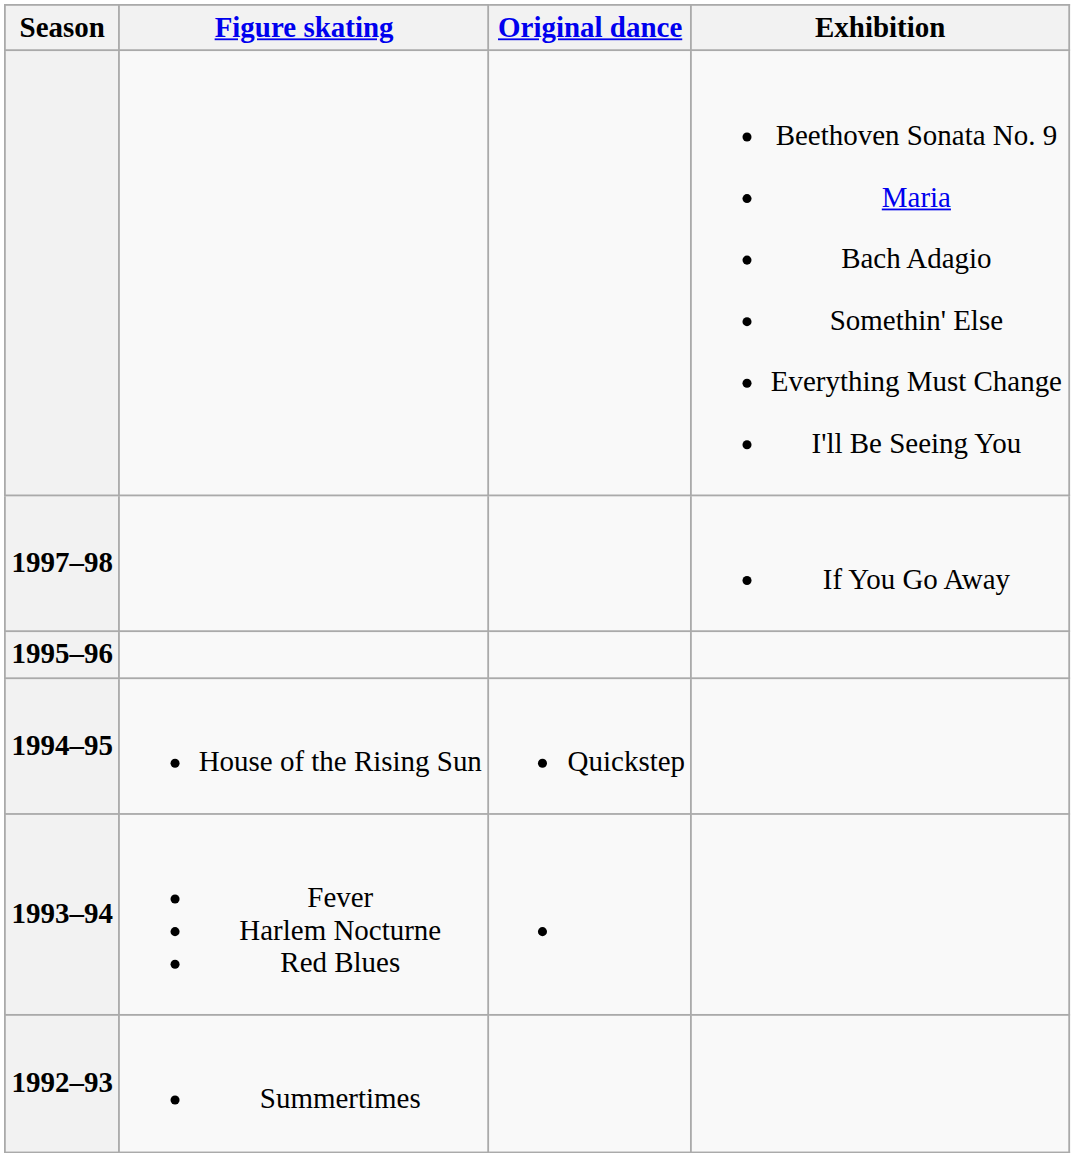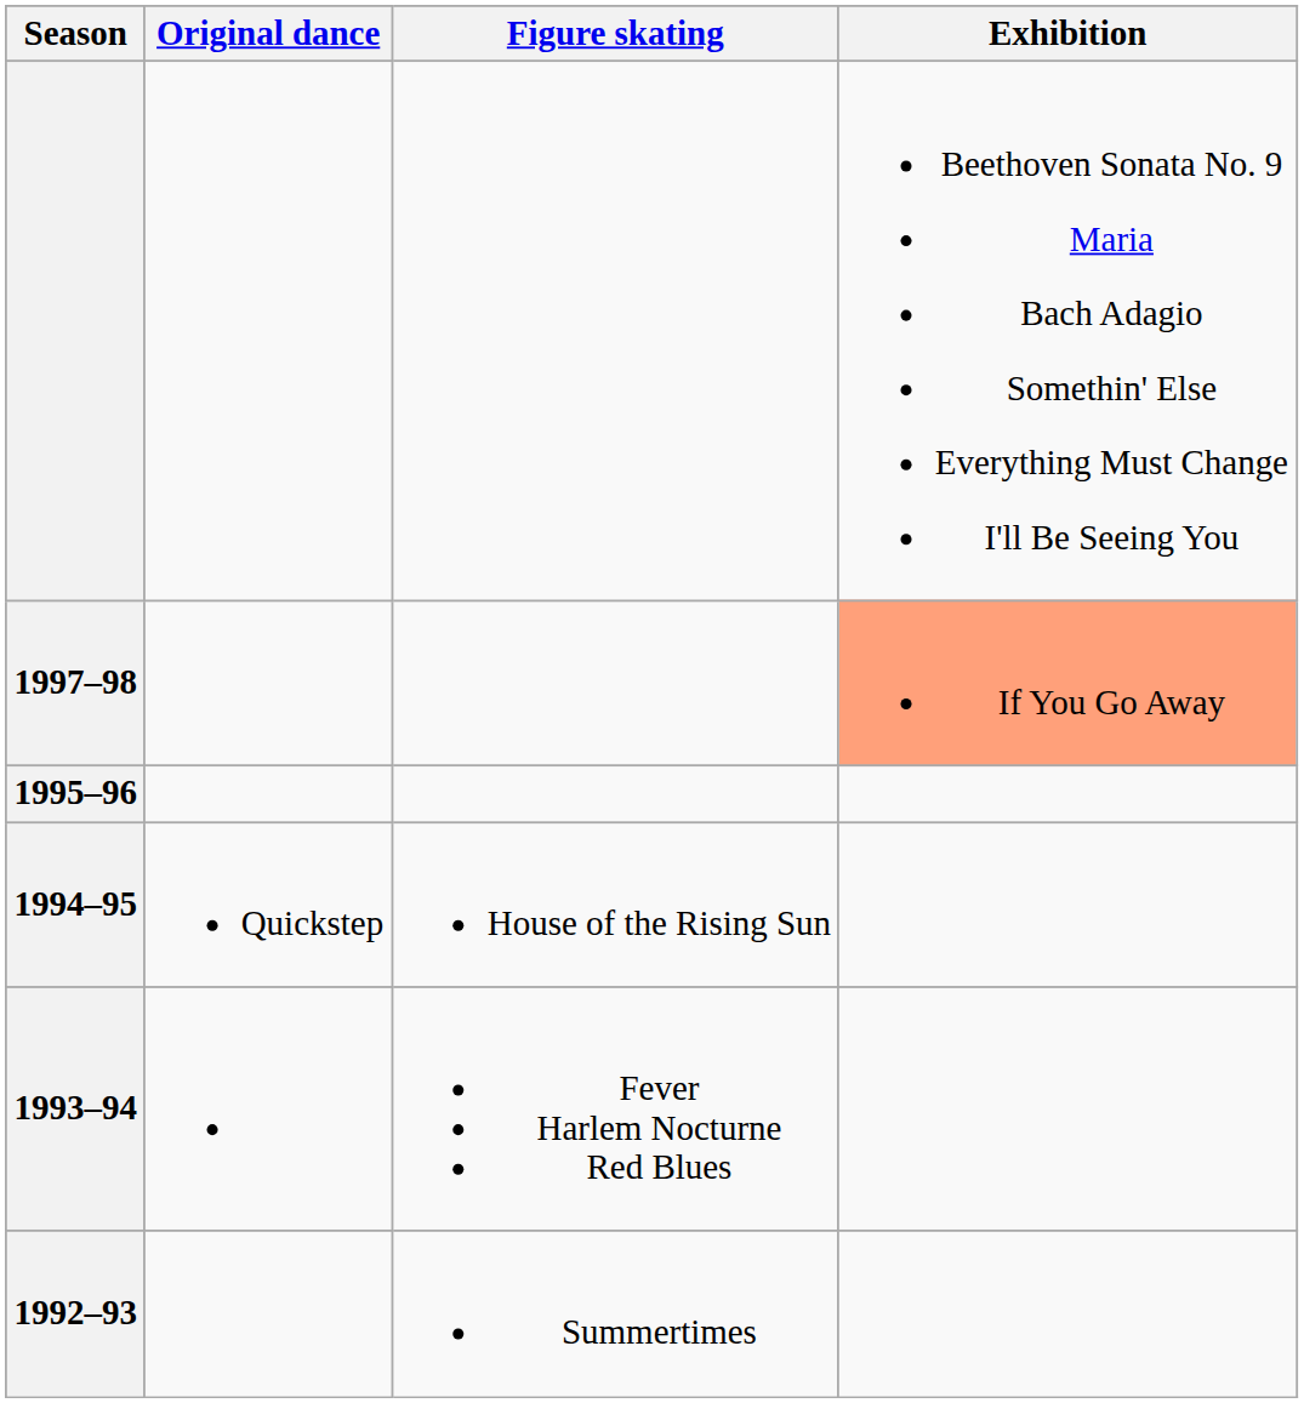 <table class="wikitable" style="text-align:center">
 <tr>
 <th>Season</th>
+<th><a href='#'>Original dance</a></th>
 <th><a href='#'>Figure skating</a></th>
-<th><a href='#'>Original dance</a></th>
 <th>Exhibition</th>
 </tr>
 <tr>
 <th></th>
 <td></td>
 <td></td>
 <td><br><ul><li>Beethoven Sonata No. 9</li></ul><ul><li><a href='#'>Maria</a></li></ul><ul><li>Bach Adagio</li></ul><ul><li>Somethin' Else <br></li></ul><ul><li>Everything Must Change <br></li></ul><ul><li>I'll Be Seeing You <br></li></ul></td>
 </tr>
 <tr>
 <th>1997–98</th>
 <td></td>
 <td></td>
-<td><br><ul><li>If You Go Away <br></li></ul></td>
+<td style="background: lightsalmon;"><br><ul><li>If You Go Away <br></li></ul></td>
 </tr>
 <tr>
 <th>1995–96</th>
 <td></td>
 <td></td>
 <td></td>
 </tr>
 <tr>
 <th>1994–95</th>
+<td><br><ul><li>Quickstep</li></ul></td>
 <td><br><ul><li>House of the Rising Sun</li></ul></td>
-<td><br><ul><li>Quickstep</li></ul></td>
 <td></td>
 </tr>
 <tr>
 <th>1993–94</th>
+<td><br><ul><li></li></ul></td>
 <td><br><ul><li>Fever</li><li>Harlem Nocturne</li><li>Red Blues</li></ul></td>
-<td><br><ul><li></li></ul></td>
 <td></td>
 </tr>
 <tr>
 <th>1992–93</th>
+<td></td>
 <td><br><ul><li>Summertimes</li></ul></td>
-<td></td>
 <td></td>
 </tr>
 </table>
